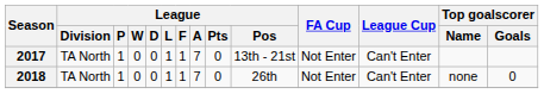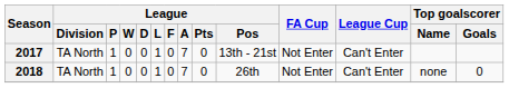 <table class="wikitable" style="text-align: center">
 <tr>
 <th rowspan=2>Season</th>
 <th colspan=9>League</th>
 <th rowspan=2><a href='#'>FA Cup</a></th>
 <th rowspan=2><a href='#'>League Cup</a></th>
 <th colspan=2>Top goalscorer</th>
 </tr>
 <tr>
 <th>Division</th>
 <th>P</th>
 <th>W</th>
 <th>D</th>
 <th>L</th>
 <th>F</th>
 <th>A</th>
 <th>Pts</th>
 <th>Pos</th>
 <th>Name</th>
 <th>Goals</th>
 </tr>
 <tr>
 <th>2017</th>
 <td>TA North</td>
 <td>1</td>
 <td>0</td>
 <td>0</td>
 <td>1</td>
-<td>1</td>
+<td>0</td>
 <td>7</td>
 <td>0</td>
 <td>13th - 21st</td>
 <td>Not Enter</td>
 <td>Can't Enter</td>
 <td></td>
 <td></td>
 </tr>
 <tr>
 <th>2018</th>
 <td>TA North</td>
 <td>1</td>
 <td>0</td>
 <td>0</td>
 <td>1</td>
-<td>1</td>
+<td>0</td>
 <td>7</td>
 <td>0</td>
 <td>26th</td>
 <td>Not Enter</td>
 <td>Can't Enter</td>
 <td>none</td>
 <td>0</td>
 </tr>
 <tr>
 </tr>
 </table>
